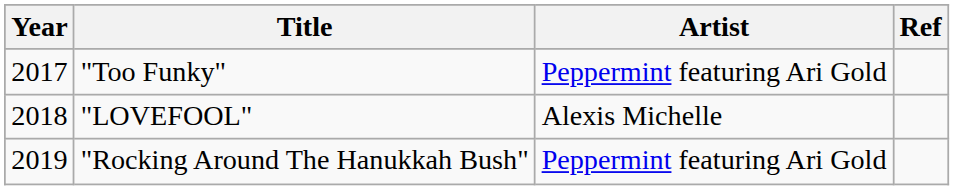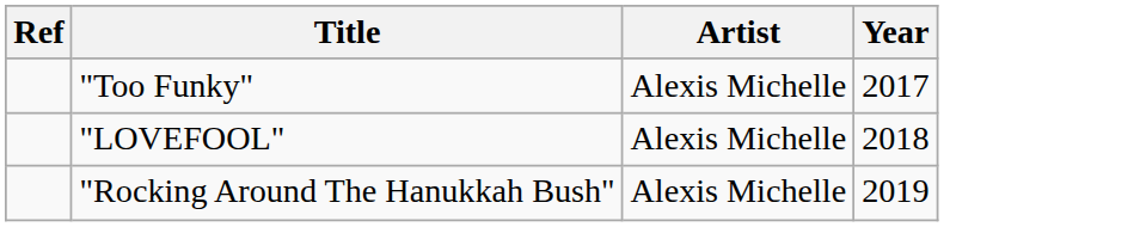 <table class="wikitable plainrowheaders" style="text-align:left;">
 <tr>
-<th>Year</th>
+<th>Ref</th>
 <th>Title</th>
 <th>Artist</th>
-<th>Ref</th>
+<th>Year</th>
 </tr>
 <tr>
+<td></td>
+<td>"Too Funky"</td>
+<td>Alexis Michelle</td>
 <td>2017</td>
-<td>"Too Funky"</td>
-<td><a href='#'>Peppermint</a> featuring Ari Gold</td>
-<td></td>
 </tr>
 <tr>
-<td>2018</td>
+<td></td>
 <td>"LOVEFOOL"</td>
 <td>Alexis Michelle</td>
-<td></td>
+<td>2018</td>
 </tr>
 <tr>
+<td></td>
+<td>"Rocking Around The Hanukkah Bush"</td>
+<td>Alexis Michelle</td>
 <td>2019</td>
-<td>"Rocking Around The Hanukkah Bush"</td>
-<td><a href='#'>Peppermint</a> featuring Ari Gold</td>
-<td></td>
 </tr>
 </table>
